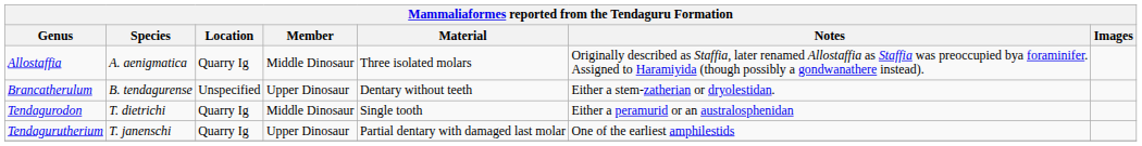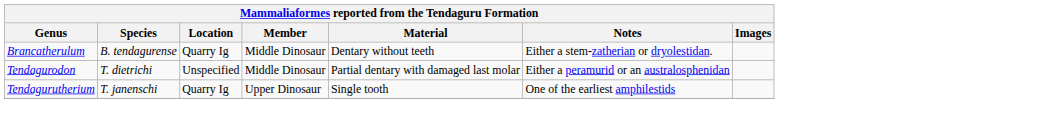 <table class="wikitable sortable" align="center">
 <tr>
 <th colspan="7" align="center"><strong><a href='#'>Mammaliaformes</a> reported from the Tendaguru Formation</strong></th>
 </tr>
 <tr>
 <th>Genus</th>
 <th>Species</th>
 <th>Location</th>
 <th>Member</th>
 <th>Material</th>
 <th>Notes</th>
 <th>Images</th>
 </tr>
 <tr>
-<td><em><a href='#'>Allostaffia</a></em></td>
-<td><em>A. aenigmatica</em></td>
+<td><em><a href='#'>Brancatherulum</a></em></td>
+<td><em>B. tendagurense</em></td>
 <td>Quarry Ig</td>
 <td>Middle Dinosaur</td>
-<td>Three isolated molars</td>
-<td>Originally described as <em>Staffia</em>, later renamed <em>Allostaffia</em> as <em><a href='#'>Staffia</a></em> was preoccupied bya <a href='#'>foraminifer</a>.<br>Assigned to <a href='#'>Haramiyida</a> (though possibly a <a href='#'>gondwanathere</a> instead).</td>
-<td></td>
-</tr>
-<tr>
-<td><em><a href='#'>Brancatherulum</a></em></td>
-<td><em>B. tendagurense</em></td>
-<td>Unspecified</td>
-<td>Upper Dinosaur</td>
 <td>Dentary without teeth</td>
 <td>Either a stem-<a href='#'>zatherian</a> or <a href='#'>dryolestidan</a>.</td>
 <td></td>
 </tr>
 <tr>
 <td><em><a href='#'>Tendagurodon</a></em></td>
 <td><em>T. dietrichi</em></td>
-<td>Quarry Ig</td>
+<td>Unspecified</td>
 <td>Middle Dinosaur</td>
-<td>Single tooth</td>
+<td>Partial dentary with damaged last molar</td>
 <td>Either a <a href='#'>peramurid</a> or an <a href='#'>australosphenidan</a></td>
 <td></td>
 </tr>
 <tr>
 <td><em><a href='#'>Tendagurutherium</a></em></td>
 <td><em>T. janenschi</em></td>
 <td>Quarry Ig</td>
 <td>Upper Dinosaur</td>
-<td>Partial dentary with damaged last molar</td>
+<td>Single tooth</td>
 <td>One of the earliest <a href='#'>amphilestids</a></td>
 <td></td>
 </tr>
 <tr>
 </tr>
 </table>
